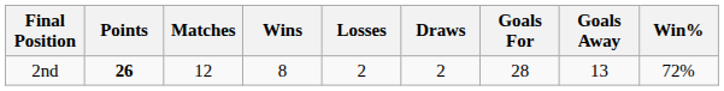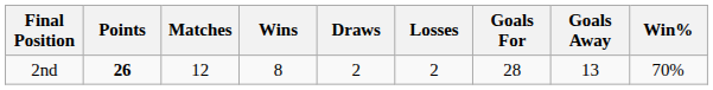 <table class="wikitable" style="font-size: 95%; text-align: center;">
 <tr>
 <th width=60>Final Position</th>
 <th width=60>Points</th>
 <th width=60>Matches</th>
 <th width=60>Wins</th>
+<th width=60>Draws</th>
 <th width=60>Losses</th>
-<th width=60>Draws</th>
 <th width=60>Goals For</th>
 <th width=60>Goals Away</th>
 <th width=60>Win%</th>
 </tr>
 <tr>
 <td>2nd</td>
 <td><strong>26</strong></td>
 <td>12</td>
 <td>8</td>
 <td>2</td>
 <td>2</td>
 <td>28</td>
 <td>13</td>
-<td>72%</td>
+<td>70%</td>
 </tr>
 </table>
